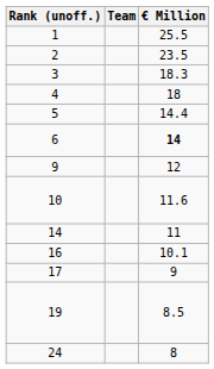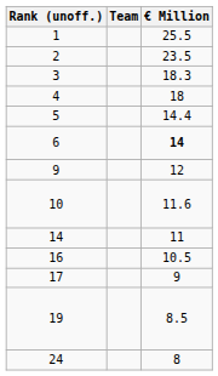 <table class="wikitable" style="font-size:12px; text-align:center; float:right; margin:0.5em 0 1em 1em;">
 <tr>
 <th>Rank (unoff.)</th>
 <th>Team</th>
 <th>€ Million</th>
 </tr>
 <tr>
 <td>1</td>
 <td style="text-align:left;"></td>
 <td>25.5</td>
 </tr>
 <tr>
 <td>2</td>
 <td style="text-align:left;"></td>
 <td>23.5</td>
 </tr>
 <tr>
 <td>3</td>
 <td style="text-align:left;"></td>
 <td>18.3</td>
 </tr>
 <tr>
 <td>4</td>
 <td style="text-align:left;"></td>
 <td>18</td>
 </tr>
 <tr>
 <td>5</td>
 <td style="text-align:left;"></td>
 <td>14.4</td>
 </tr>
 <tr>
 <td>6</td>
 <td style="text-align:left;"><br><br></td>
 <td><strong>14</strong></td>
 </tr>
 <tr>
 <td>9</td>
 <td style="text-align:left;"></td>
 <td>12</td>
 </tr>
 <tr>
 <td>10</td>
 <td style="text-align:left;"><br><br><br></td>
 <td>11.6</td>
 </tr>
 <tr>
 <td>14</td>
 <td style="text-align:left;"><br></td>
 <td>11</td>
 </tr>
 <tr>
 <td>16</td>
 <td style="text-align:left;"></td>
-<td>10.1</td>
+<td>10.5</td>
 </tr>
 <tr>
 <td>17</td>
 <td style="text-align:left;"><br></td>
 <td>9</td>
 </tr>
 <tr>
 <td>19</td>
 <td style="text-align:left;"><br><br><br><br></td>
 <td>8.5</td>
 </tr>
 <tr>
 <td>24</td>
 <td style="text-align:left;"></td>
 <td>8</td>
 </tr>
 </table>
